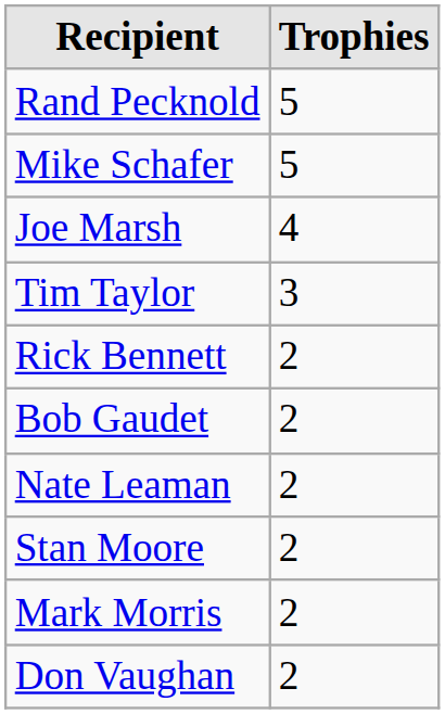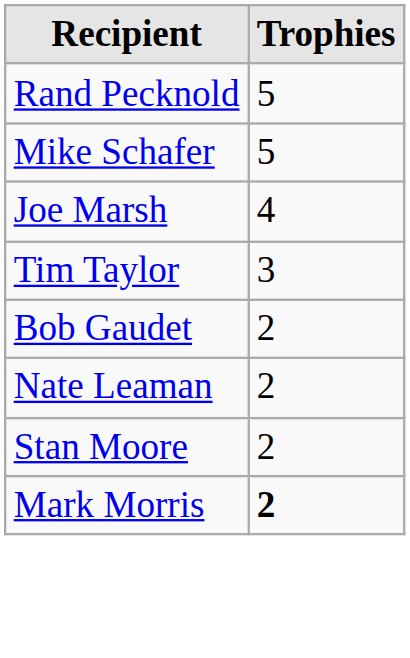 <table class="wikitable">
 <tr>
 <th style="background:#e5e5e5;">Recipient</th>
 <th style="background:#e5e5e5;">Trophies</th>
 </tr>
 <tr>
 <td><a href='#'>Rand Pecknold</a></td>
 <td>5</td>
 </tr>
 <tr>
 <td><a href='#'>Mike Schafer</a></td>
 <td>5</td>
 </tr>
 <tr>
 <td><a href='#'>Joe Marsh</a></td>
 <td>4</td>
 </tr>
 <tr>
 <td><a href='#'>Tim Taylor</a></td>
 <td>3</td>
 </tr>
 <tr>
-<td><a href='#'>Rick Bennett</a></td>
-<td>2</td>
-</tr>
-<tr>
 <td><a href='#'>Bob Gaudet</a></td>
 <td>2</td>
 </tr>
 <tr>
 <td><a href='#'>Nate Leaman</a></td>
 <td>2</td>
 </tr>
 <tr>
 <td><a href='#'>Stan Moore</a></td>
 <td>2</td>
 </tr>
 <tr>
 <td><a href='#'>Mark Morris</a></td>
-<td>2</td>
-</tr>
-<tr>
-<td><a href='#'>Don Vaughan</a></td>
-<td>2</td>
+<td><strong>2</strong></td>
 </tr>
 </table>
